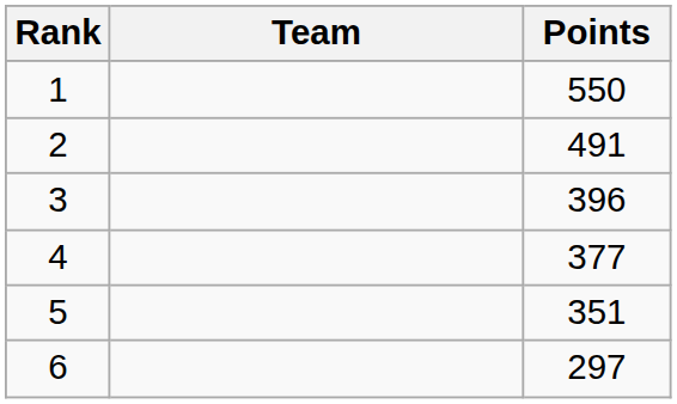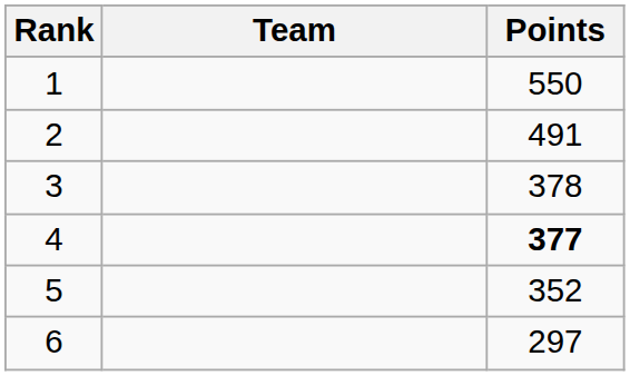 <table class="wikitable" style="text-align:center;">
 <tr>
 <th width=40>Rank</th>
 <th width=180>Team</th>
 <th width=60>Points</th>
 </tr>
 <tr>
 <td>1</td>
 <td align=left></td>
 <td>550</td>
 </tr>
 <tr>
 <td>2</td>
 <td align=left></td>
 <td>491</td>
 </tr>
 <tr>
 <td>3</td>
 <td align=left></td>
-<td>396</td>
+<td>378</td>
 </tr>
 <tr>
 <td>4</td>
 <td align=left></td>
-<td>377</td>
+<td><strong>377</strong></td>
 </tr>
 <tr>
 <td>5</td>
 <td align=left></td>
-<td>351</td>
+<td>352</td>
 </tr>
 <tr>
 <td>6</td>
 <td align=left></td>
 <td>297</td>
 </tr>
 </table>
